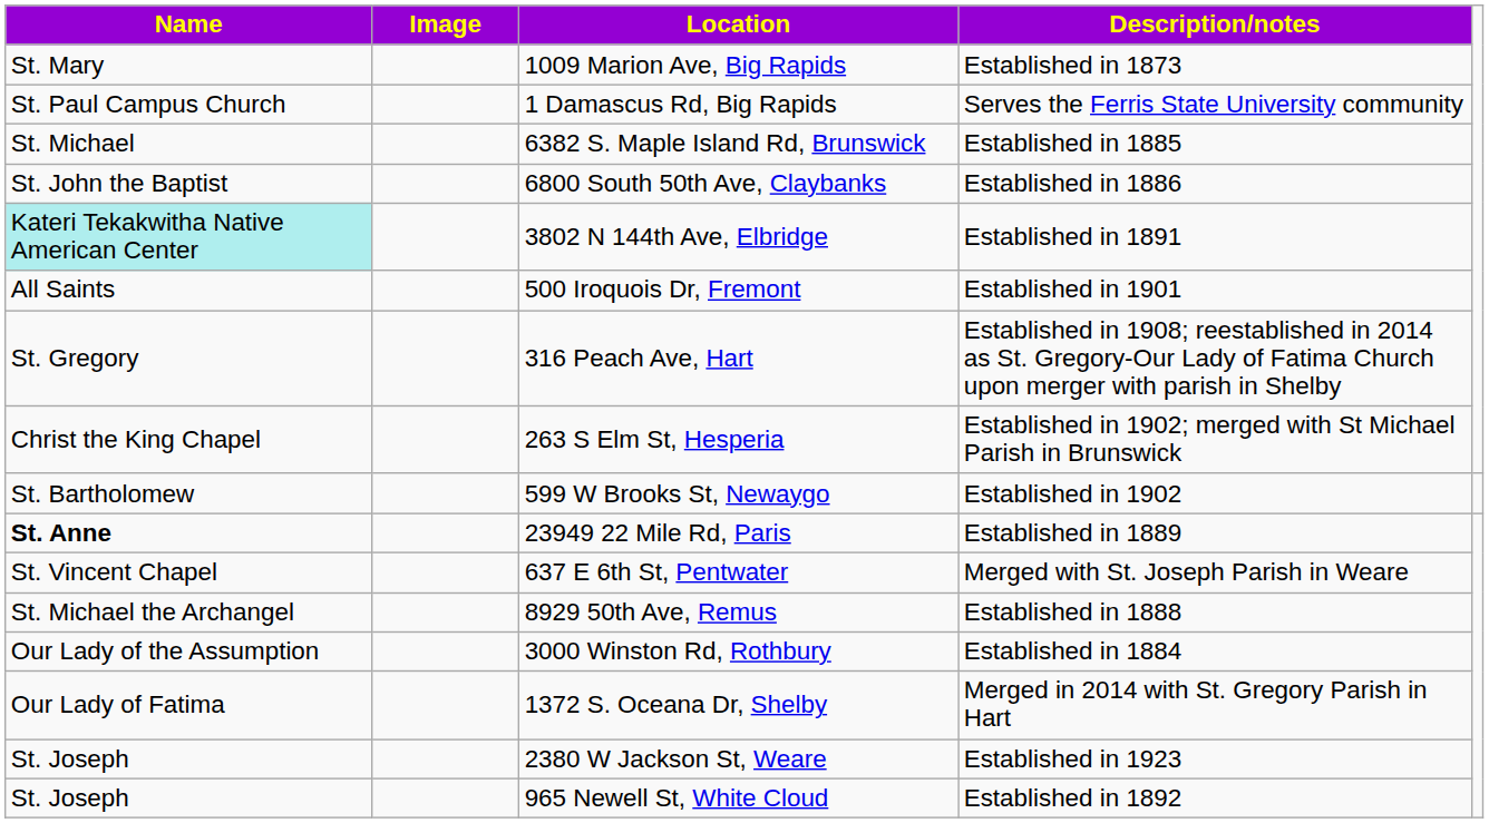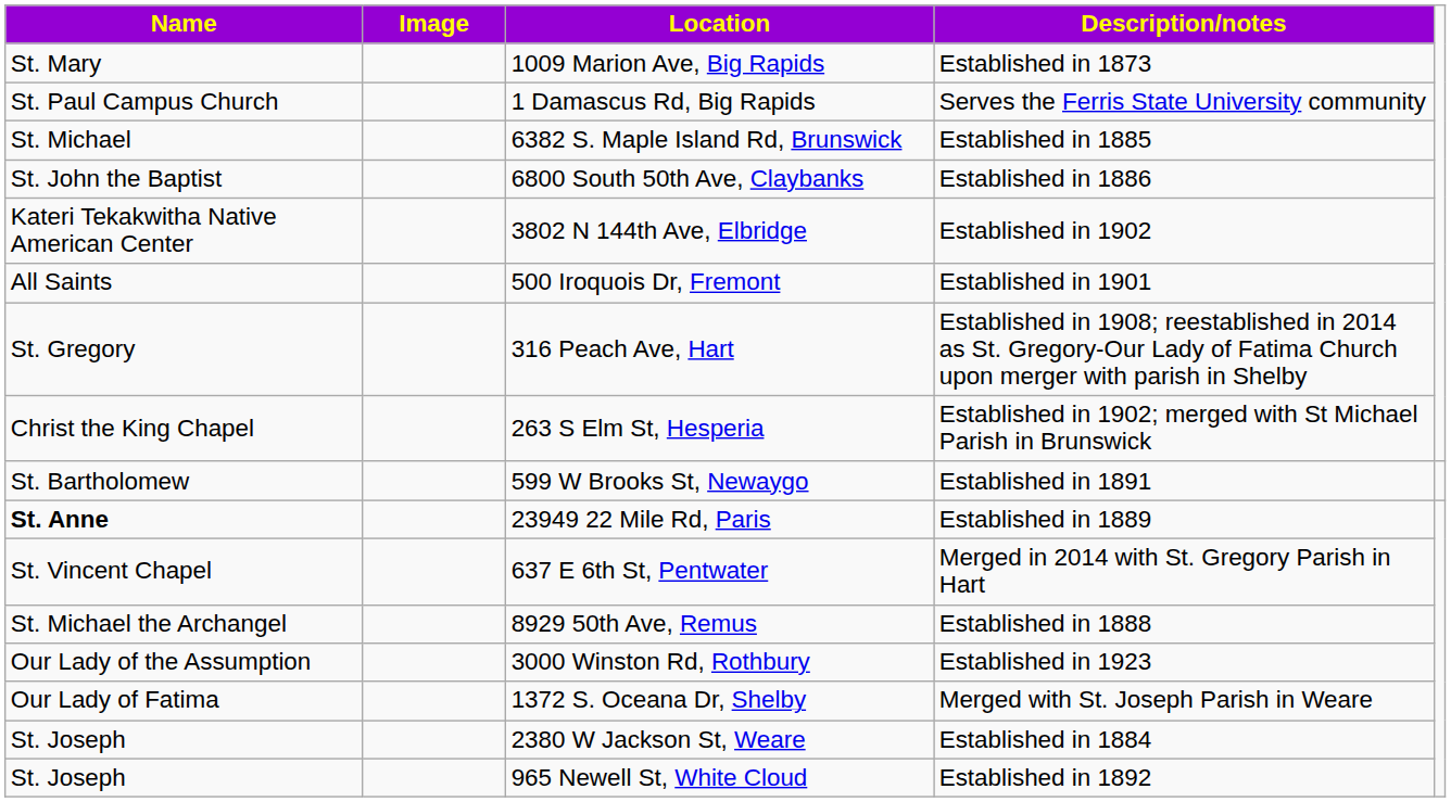 <table class="wikitable sortable" style="width:75%">
 <tr>
 <th style="background:darkviolet; color:yellow;" width="25%"><strong>Name</strong></th>
 <th style="background:darkviolet; color:yellow;" width="10%"><strong>Image</strong></th>
 <th style="background:darkviolet; color:yellow;" width="30%"><strong>Location</strong></th>
 <th style="background:darkviolet; color:yellow;" width="35%"><strong>Description/notes</strong></th>
 </tr>
 <tr>
 <td>St. Mary</td>
 <td></td>
 <td>1009 Marion Ave, <a href='#'>Big Rapids</a></td>
 <td>Established in 1873</td>
 </tr>
 <tr>
 <td>St. Paul Campus Church</td>
 <td></td>
 <td>1 Damascus Rd, Big Rapids</td>
 <td>Serves the <a href='#'>Ferris State University</a> community</td>
 </tr>
 <tr>
 <td>St. Michael</td>
 <td></td>
 <td>6382 S. Maple Island Rd, <a href='#'>Brunswick</a></td>
 <td>Established in 1885</td>
 </tr>
 <tr>
 <td>St. John the Baptist</td>
 <td></td>
 <td>6800 South 50th Ave, <a href='#'>Claybanks</a></td>
 <td>Established in 1886</td>
 </tr>
 <tr>
-<td style="background: paleturquoise;">Kateri Tekakwitha Native American Center</td>
+<td>Kateri Tekakwitha Native American Center</td>
 <td></td>
 <td>3802 N 144th Ave, <a href='#'>Elbridge</a></td>
-<td>Established in 1891</td>
+<td>Established in 1902</td>
 </tr>
 <tr>
 <td>All Saints</td>
 <td></td>
 <td>500 Iroquois Dr, <a href='#'>Fremont</a></td>
 <td>Established in 1901</td>
 </tr>
 <tr>
 <td>St. Gregory</td>
 <td></td>
 <td>316 Peach Ave, <a href='#'>Hart</a></td>
 <td>Established in 1908; reestablished in 2014 as St. Gregory-Our Lady of Fatima Church upon merger with parish in Shelby</td>
 </tr>
 <tr>
 <td>Christ the King Chapel</td>
 <td></td>
 <td>263 S Elm St, <a href='#'>Hesperia</a></td>
 <td>Established in 1902; merged with St Michael Parish in Brunswick</td>
 </tr>
 <tr>
 <td>St. Bartholomew</td>
 <td></td>
 <td>599 W Brooks St, <a href='#'>Newaygo</a></td>
-<td>Established in 1902</td>
+<td>Established in 1891</td>
 <td></td>
 </tr>
 <tr>
 <td><strong>St. Anne</strong></td>
 <td></td>
 <td>23949 22 Mile Rd, <a href='#'>Paris</a></td>
 <td>Established in 1889</td>
 </tr>
 <tr>
 <td>St. Vincent Chapel</td>
 <td></td>
 <td>637 E 6th St, <a href='#'>Pentwater</a></td>
-<td>Merged with St. Joseph Parish in Weare</td>
+<td>Merged in 2014 with St. Gregory Parish in Hart</td>
 </tr>
 <tr>
 <td>St. Michael the Archangel</td>
 <td></td>
 <td>8929 50th Ave, <a href='#'>Remus</a></td>
 <td>Established in 1888</td>
 </tr>
 <tr>
 <td>Our Lady of the Assumption</td>
 <td></td>
 <td>3000 Winston Rd, <a href='#'>Rothbury</a></td>
-<td>Established in 1884</td>
+<td>Established in 1923</td>
 </tr>
 <tr>
 <td>Our Lady of Fatima</td>
 <td></td>
 <td>1372 S. Oceana Dr, <a href='#'>Shelby</a></td>
-<td>Merged in 2014 with St. Gregory Parish in Hart</td>
+<td>Merged with St. Joseph Parish in Weare</td>
 </tr>
 <tr>
 <td>St. Joseph</td>
 <td></td>
 <td>2380 W Jackson St, <a href='#'>Weare</a></td>
-<td>Established in 1923</td>
+<td>Established in 1884</td>
 </tr>
 <tr>
 <td>St. Joseph</td>
 <td></td>
 <td>965 Newell St, <a href='#'>White Cloud</a></td>
 <td>Established in 1892</td>
 </tr>
 </table>
